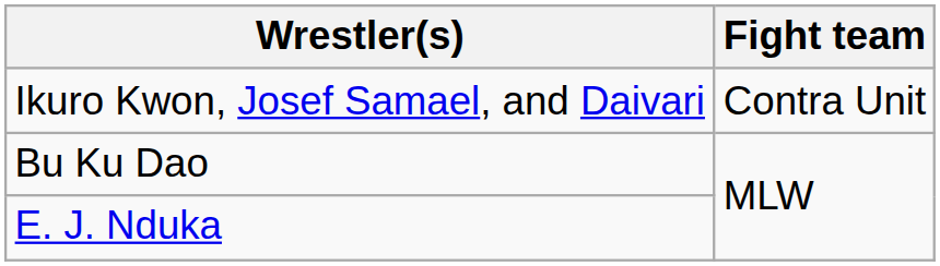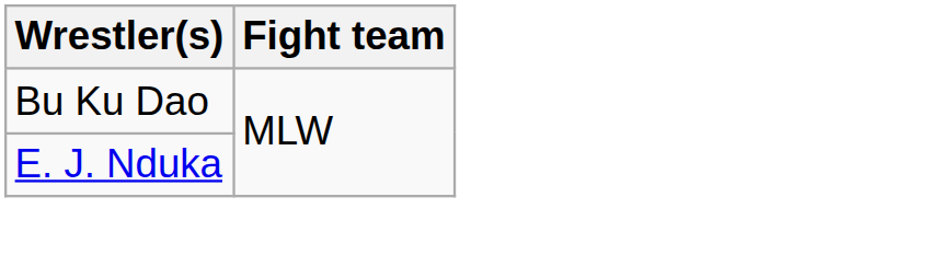 <table class="wikitable">
 <tr>
 <th>Wrestler(s)</th>
 <th>Fight team</th>
-</tr>
-<tr>
-<td>Ikuro Kwon, <a href='#'>Josef Samael</a>, and <a href='#'>Daivari</a></td>
-<td>Contra Unit</td>
 </tr>
 <tr>
 <td>Bu Ku Dao</td>
 <td rowspan="2">MLW</td>
 </tr>
 <tr>
 <td><a href='#'>E. J. Nduka</a></td>
 </tr>
 </table>
